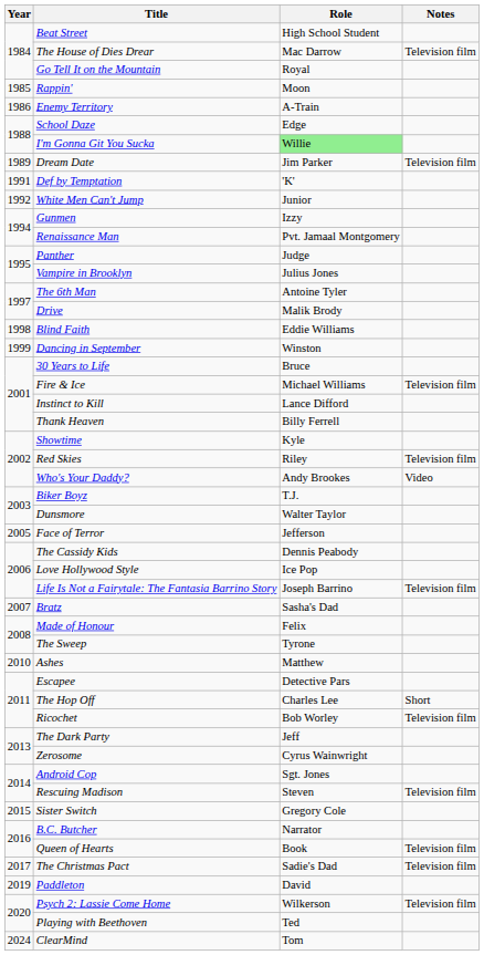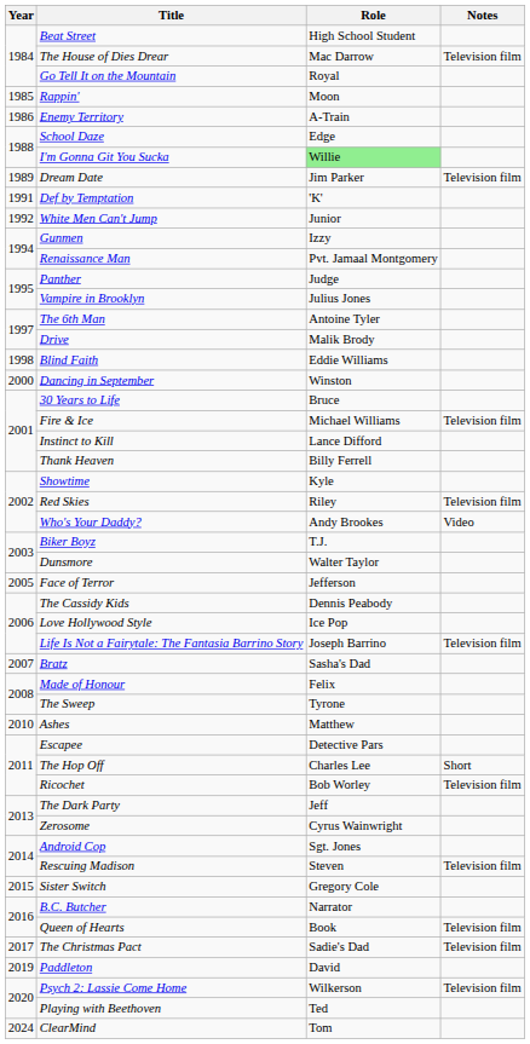 <table class="wikitable plainrowheaders sortable" style="margin-right: 0;">
 <tr>
 <th>Year</th>
 <th>Title</th>
 <th>Role</th>
 <th>Notes</th>
 </tr>
 <tr>
 <td rowspan=3>1984</td>
 <td><em><a href='#'>Beat Street</a></em></td>
 <td>High School Student</td>
 <td></td>
 </tr>
 <tr>
 <td><em>The House of Dies Drear</em></td>
 <td>Mac Darrow</td>
 <td>Television film</td>
 </tr>
 <tr>
 <td><em><a href='#'>Go Tell It on the Mountain</a></em></td>
 <td>Royal</td>
 <td></td>
 </tr>
 <tr>
 <td>1985</td>
 <td><em><a href='#'>Rappin'</a></em></td>
 <td>Moon</td>
 <td></td>
 </tr>
 <tr>
 <td>1986</td>
 <td><em><a href='#'>Enemy Territory</a></em></td>
 <td>A-Train</td>
 <td></td>
 </tr>
 <tr>
 <td rowspan=2>1988</td>
 <td><em><a href='#'>School Daze</a></em></td>
 <td>Edge</td>
 <td></td>
 </tr>
 <tr>
 <td><em><a href='#'>I'm Gonna Git You Sucka</a></em></td>
 <td style="background: lightgreen;">Willie</td>
 <td></td>
 </tr>
 <tr>
 <td>1989</td>
 <td><em>Dream Date</em></td>
 <td>Jim Parker</td>
 <td>Television film</td>
 </tr>
 <tr>
 <td>1991</td>
 <td><em><a href='#'>Def by Temptation</a></em></td>
 <td>'K'</td>
 <td></td>
 </tr>
 <tr>
 <td>1992</td>
 <td><em><a href='#'>White Men Can't Jump</a></em></td>
 <td>Junior</td>
 <td></td>
 </tr>
 <tr>
 <td rowspan=2>1994</td>
 <td><em><a href='#'>Gunmen</a></em></td>
 <td>Izzy</td>
 <td></td>
 </tr>
 <tr>
 <td><em><a href='#'>Renaissance Man</a></em></td>
 <td>Pvt. Jamaal Montgomery</td>
 <td></td>
 </tr>
 <tr>
 <td rowspan=2>1995</td>
 <td><em><a href='#'>Panther</a></em></td>
 <td>Judge</td>
 <td></td>
 </tr>
 <tr>
 <td><em><a href='#'>Vampire in Brooklyn</a></em></td>
 <td>Julius Jones</td>
 <td></td>
 </tr>
 <tr>
 <td rowspan=2>1997</td>
 <td><em><a href='#'>The 6th Man</a></em></td>
 <td>Antoine Tyler</td>
 <td></td>
 </tr>
 <tr>
 <td><em><a href='#'>Drive</a></em></td>
 <td>Malik Brody</td>
 <td></td>
 </tr>
 <tr>
 <td>1998</td>
 <td><em><a href='#'>Blind Faith</a></em></td>
 <td>Eddie Williams</td>
 <td></td>
 </tr>
 <tr>
-<td>1999</td>
+<td>2000</td>
 <td><em><a href='#'>Dancing in September</a></em></td>
 <td>Winston</td>
 <td></td>
 </tr>
 <tr>
 <td rowspan=4>2001</td>
 <td><em><a href='#'>30 Years to Life</a></em></td>
 <td>Bruce</td>
 <td></td>
 </tr>
 <tr>
 <td><em>Fire & Ice</em></td>
 <td>Michael Williams</td>
 <td>Television film</td>
 </tr>
 <tr>
 <td><em>Instinct to Kill</em></td>
 <td>Lance Difford</td>
 <td></td>
 </tr>
 <tr>
 <td><em>Thank Heaven</em></td>
 <td>Billy Ferrell</td>
 <td></td>
 </tr>
 <tr>
 <td rowspan=3>2002</td>
 <td><em><a href='#'>Showtime</a></em></td>
 <td>Kyle</td>
 <td></td>
 </tr>
 <tr>
 <td><em>Red Skies</em></td>
 <td>Riley</td>
 <td>Television film</td>
 </tr>
 <tr>
 <td><em><a href='#'>Who's Your Daddy?</a></em></td>
 <td>Andy Brookes</td>
 <td>Video</td>
 </tr>
 <tr>
 <td rowspan=2>2003</td>
 <td><em><a href='#'>Biker Boyz</a></em></td>
 <td>T.J.</td>
 <td></td>
 </tr>
 <tr>
 <td><em>Dunsmore</em></td>
 <td>Walter Taylor</td>
 <td></td>
 </tr>
 <tr>
 <td>2005</td>
 <td><em>Face of Terror</em></td>
 <td>Jefferson</td>
 <td></td>
 </tr>
 <tr>
 <td rowspan=3>2006</td>
 <td><em>The Cassidy Kids</em></td>
 <td>Dennis Peabody</td>
 <td></td>
 </tr>
 <tr>
 <td><em>Love Hollywood Style</em></td>
 <td>Ice Pop</td>
 <td></td>
 </tr>
 <tr>
 <td><a href='#'><em>Life Is Not a Fairytale: The Fantasia Barrino Story</em></a></td>
 <td>Joseph Barrino</td>
 <td>Television film</td>
 </tr>
 <tr>
 <td>2007</td>
 <td><em><a href='#'>Bratz</a></em></td>
 <td>Sasha's Dad</td>
 <td></td>
 </tr>
 <tr>
 <td rowspan=2>2008</td>
 <td><em><a href='#'>Made of Honour</a></em></td>
 <td>Felix</td>
 <td></td>
 </tr>
 <tr>
 <td><em>The Sweep</em></td>
 <td>Tyrone</td>
 <td></td>
 </tr>
 <tr>
 <td>2010</td>
 <td><em>Ashes</em></td>
 <td>Matthew</td>
 <td></td>
 </tr>
 <tr>
 <td rowspan=3>2011</td>
 <td><em>Escapee</em></td>
 <td>Detective Pars</td>
 <td></td>
 </tr>
 <tr>
 <td><em>The Hop Off</em></td>
 <td>Charles Lee</td>
 <td>Short</td>
 </tr>
 <tr>
 <td><em>Ricochet</em></td>
 <td>Bob Worley</td>
 <td>Television film</td>
 </tr>
 <tr>
 <td rowspan=2>2013</td>
 <td><em>The Dark Party</em></td>
 <td>Jeff</td>
 <td></td>
 </tr>
 <tr>
 <td><em>Zerosome</em></td>
 <td>Cyrus Wainwright</td>
 <td></td>
 </tr>
 <tr>
 <td rowspan=2>2014</td>
 <td><em><a href='#'>Android Cop</a></em></td>
 <td>Sgt. Jones</td>
 <td></td>
 </tr>
 <tr>
 <td><em>Rescuing Madison</em></td>
 <td>Steven</td>
 <td>Television film</td>
 </tr>
 <tr>
 <td>2015</td>
 <td><em>Sister Switch</em></td>
 <td>Gregory Cole</td>
 <td></td>
 </tr>
 <tr>
 <td rowspan=2>2016</td>
 <td><em><a href='#'>B.C. Butcher</a></em></td>
 <td>Narrator</td>
 <td></td>
 </tr>
 <tr>
 <td><em>Queen of Hearts</em></td>
 <td>Book</td>
 <td>Television film</td>
 </tr>
 <tr>
 <td>2017</td>
 <td><em>The Christmas Pact</em></td>
 <td>Sadie's Dad</td>
 <td>Television film</td>
 </tr>
 <tr>
 <td>2019</td>
 <td><em><a href='#'>Paddleton</a></em></td>
 <td>David</td>
 <td></td>
 </tr>
 <tr>
 <td rowspan=2>2020</td>
 <td><em><a href='#'>Psych 2: Lassie Come Home</a></em></td>
 <td>Wilkerson</td>
 <td>Television film</td>
 </tr>
 <tr>
 <td><em>Playing with Beethoven</em></td>
 <td>Ted</td>
 <td></td>
 </tr>
 <tr>
 <td>2024</td>
 <td><em>ClearMind</em></td>
 <td>Tom</td>
 <td></td>
 </tr>
 </table>
